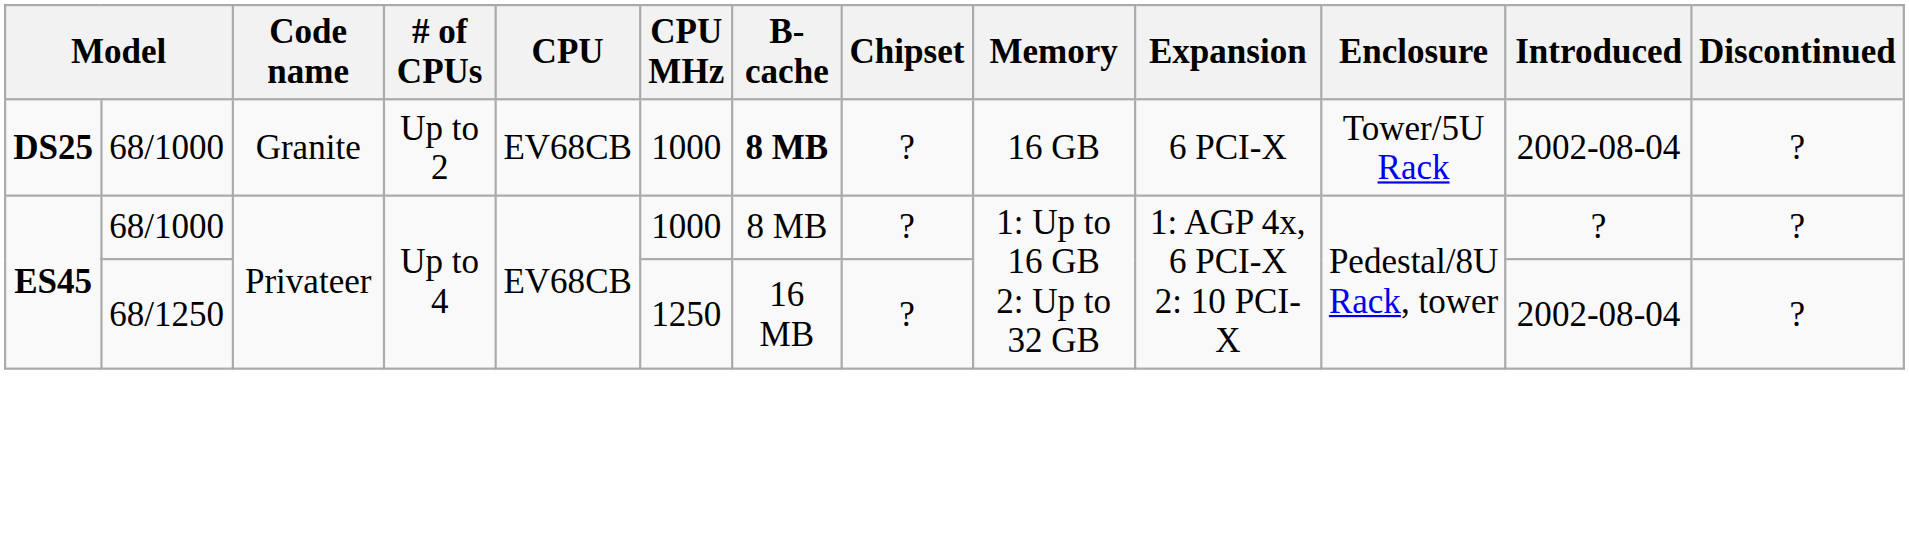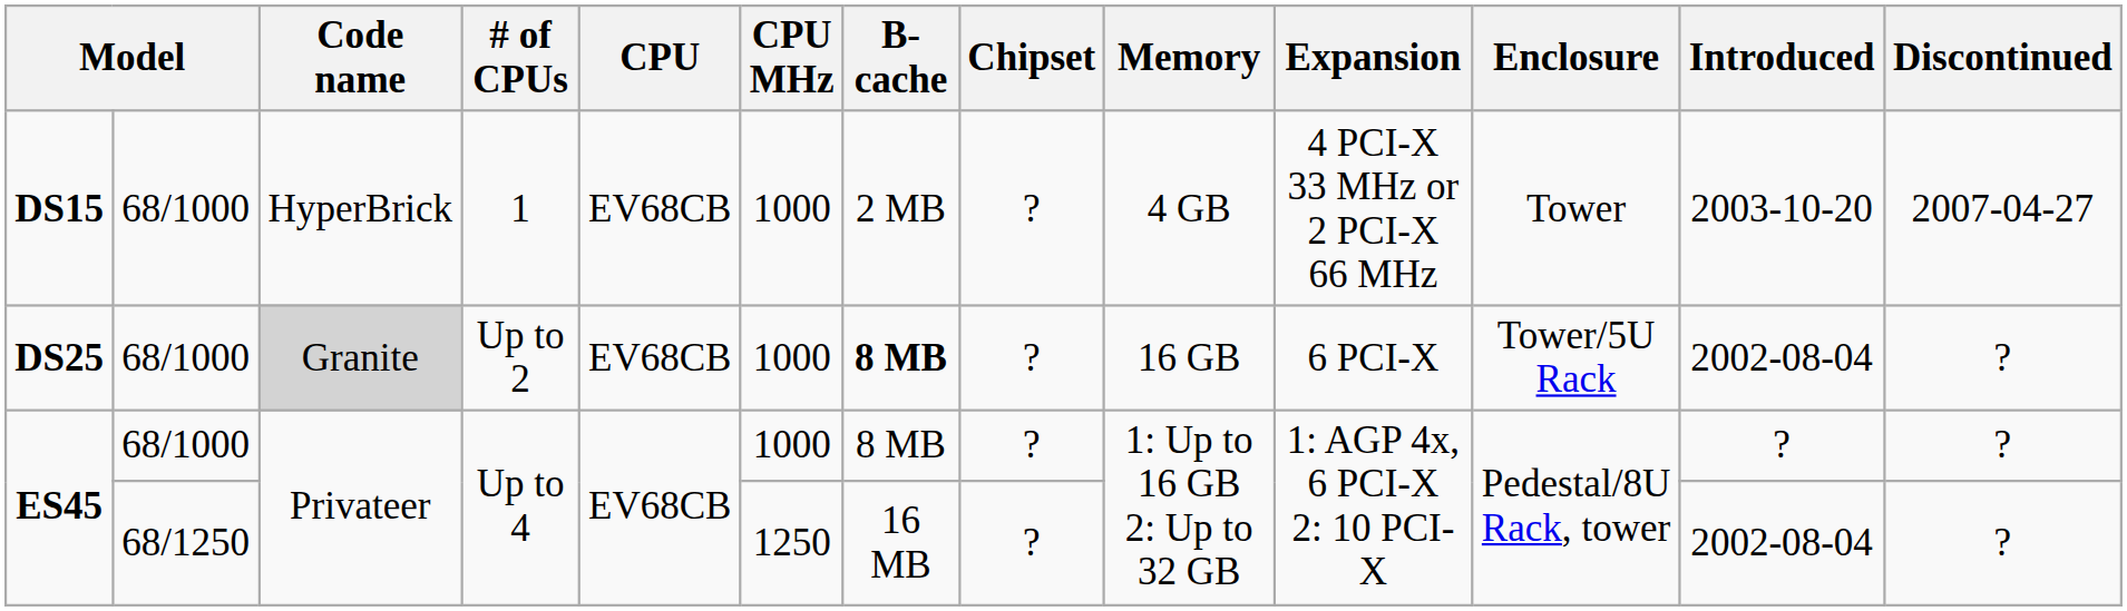 <table class="wikitable" style="text-align: center;">
 <tr>
 <th style="width:40px;" colspan="2">Model</th>
 <th style="width:80px;">Code name</th>
 <th style="width:60px;"># of <br> CPUs</th>
 <th style="width:60px;">CPU</th>
 <th style="width:30px;">CPU <br> MHz</th>
 <th style="width:60px;">B-cache</th>
 <th style="width:50px;">Chipset</th>
 <th style="width:100px;">Memory</th>
 <th style="width:100px;">Expansion</th>
 <th style="width:50px;">Enclosure</th>
 <th style="width:80px;">Introduced</th>
 <th style="width:80px;">Discontinued</th>
 </tr>
 <tr>
+<td><strong>DS15</strong></td>
+<td>68/1000</td>
+<td>HyperBrick</td>
+<td>1</td>
+<td>EV68CB</td>
+<td>1000</td>
+<td>2 MB</td>
+<td>?</td>
+<td>4 GB</td>
+<td>4 PCI-X 33 MHz or <br>2 PCI-X 66 MHz</td>
+<td>Tower</td>
+<td>2003-10-20</td>
+<td>2007-04-27</td>
+</tr>
+<tr>
 <td><strong>DS25</strong></td>
 <td>68/1000</td>
-<td>Granite</td>
+<td style="background: lightgrey;">Granite</td>
 <td>Up to 2</td>
 <td>EV68CB</td>
 <td>1000</td>
 <td><strong>8 MB</strong></td>
 <td>?</td>
 <td>16 GB</td>
 <td>6 PCI-X</td>
 <td>Tower/5U <a href='#'>Rack</a></td>
 <td>2002-08-04</td>
 <td>?</td>
 </tr>
 <tr>
 <td rowspan="2"><strong>ES45</strong></td>
 <td>68/1000</td>
 <td rowspan="2">Privateer</td>
 <td rowspan="2">Up to 4</td>
 <td rowspan="2">EV68CB</td>
 <td>1000</td>
 <td>8 MB</td>
 <td>?</td>
 <td rowspan="2">1: Up to 16 GB<br>2: Up to 32 GB</td>
 <td rowspan="2">1: AGP 4x, 6 PCI-X<br>2: 10 PCI-X</td>
 <td rowspan="2">Pedestal/8U <a href='#'>Rack</a>, tower</td>
 <td>?</td>
 <td>?</td>
 </tr>
 <tr>
 <td>68/1250</td>
 <td>1250</td>
 <td>16 MB</td>
 <td>?</td>
 <td>2002-08-04</td>
 <td>?</td>
 </tr>
 </table>
